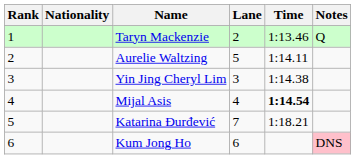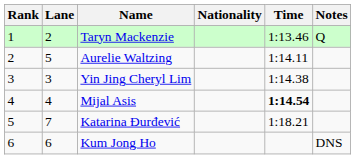 <table class="wikitable">
 <tr>
 <th>Rank</th>
+<th>Lane</th>
+<th>Name</th>
 <th>Nationality</th>
-<th>Name</th>
-<th>Lane</th>
 <th>Time</th>
 <th>Notes</th>
 </tr>
 <tr bgcolor=ccffcc>
 <td>1</td>
+<td>2</td>
+<td><a href='#'>Taryn Mackenzie</a></td>
 <td></td>
-<td><a href='#'>Taryn Mackenzie</a></td>
-<td>2</td>
 <td>1:13.46</td>
 <td>Q</td>
 </tr>
 <tr>
 <td>2</td>
+<td>5</td>
+<td><a href='#'>Aurelie Waltzing</a></td>
 <td></td>
-<td><a href='#'>Aurelie Waltzing</a></td>
-<td>5</td>
 <td>1:14.11</td>
 <td></td>
 </tr>
 <tr>
 <td>3</td>
+<td>3</td>
+<td><a href='#'>Yin Jing Cheryl Lim</a></td>
 <td></td>
-<td><a href='#'>Yin Jing Cheryl Lim</a></td>
-<td>3</td>
 <td>1:14.38</td>
 <td></td>
 </tr>
 <tr>
 <td>4</td>
+<td>4</td>
+<td><a href='#'>Mijal Asis</a></td>
 <td></td>
-<td><a href='#'>Mijal Asis</a></td>
-<td>4</td>
 <td><strong>1:14.54</strong></td>
 <td></td>
 </tr>
 <tr>
 <td>5</td>
+<td>7</td>
+<td><a href='#'>Katarina Đurđević</a></td>
 <td></td>
-<td><a href='#'>Katarina Đurđević</a></td>
-<td>7</td>
 <td>1:18.21</td>
 <td></td>
 </tr>
 <tr>
 <td>6</td>
+<td>6</td>
+<td><a href='#'>Kum Jong Ho</a></td>
 <td></td>
-<td><a href='#'>Kum Jong Ho</a></td>
-<td>6</td>
 <td></td>
-<td style="background: pink;">DNS</td>
+<td>DNS</td>
 </tr>
 </table>
